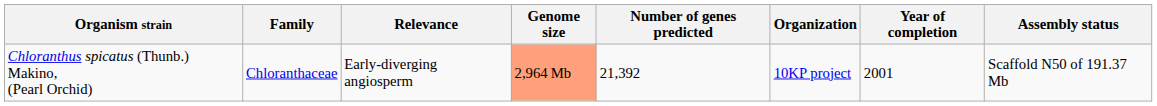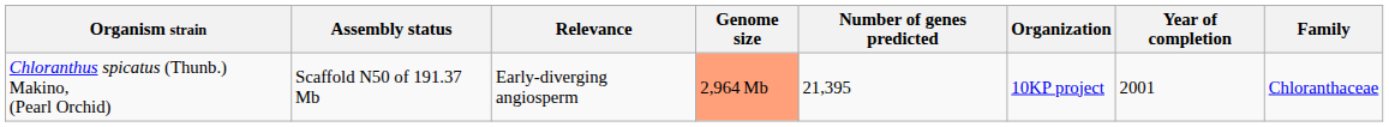 <table class="wikitable sortable" style="border:1px solid #aaa;">
 <tr>
 <th>Organism <small>strain</small></th>
-<th>Family</th>
+<th>Assembly status</th>
 <th>Relevance</th>
 <th>Genome size</th>
 <th>Number of genes predicted</th>
 <th>Organization</th>
 <th>Year of completion</th>
-<th>Assembly status</th>
+<th>Family</th>
 </tr>
 <tr>
 <td><em><a href='#'>Chloranthus</a> spicatus</em> (Thunb.) Makino,<br>(Pearl Orchid)</td>
-<td><a href='#'>Chloranthaceae</a></td>
+<td>Scaffold N50 of 191.37 Mb</td>
 <td>Early-diverging angiosperm</td>
 <td style="background: lightsalmon;">2,964 Mb</td>
-<td>21,392</td>
+<td>21,395</td>
 <td><a href='#'>10KP project</a></td>
 <td>2001</td>
-<td>Scaffold N50 of 191.37 Mb</td>
+<td><a href='#'>Chloranthaceae</a></td>
 </tr>
 </table>
